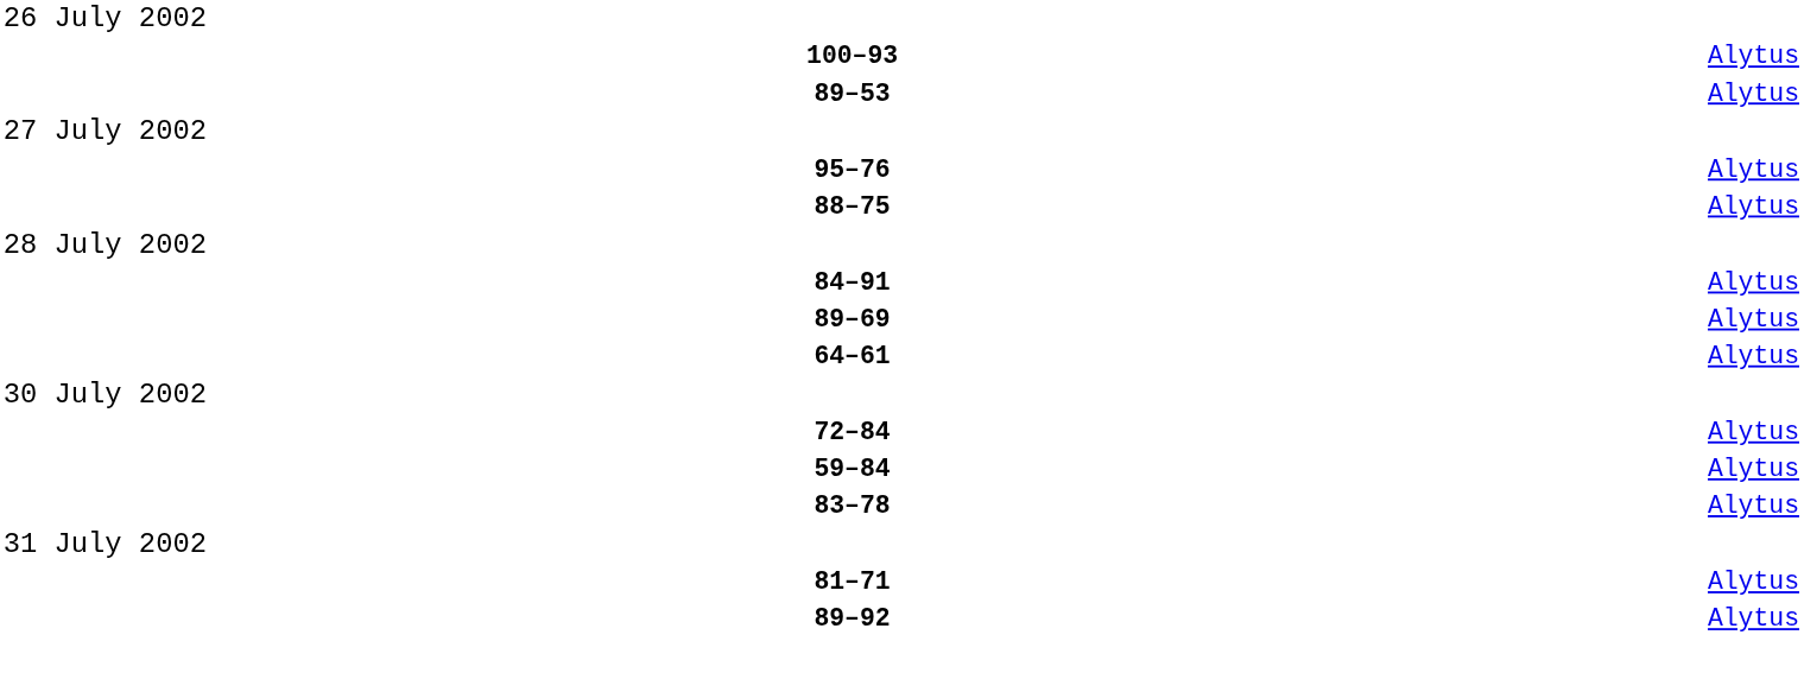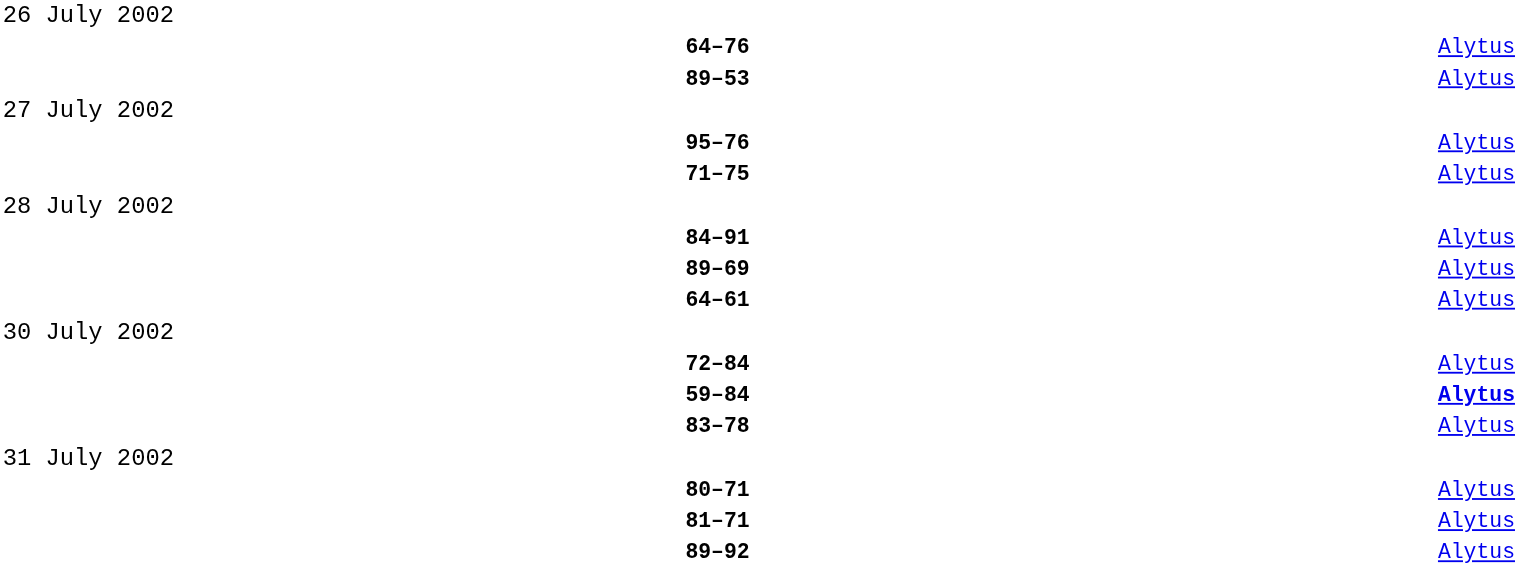 <table style="width:100%;" cellspacing="1">
 <tr>
 <th width=25%></th>
 <th width=3%></th>
 <th width=6%></th>
 <th width=3%></th>
 <th width=25%></th>
 </tr>
 <tr>
 <td>26 July 2002</td>
 </tr>
 <tr style=font-size:90%>
 <td align=right><strong></strong></td>
 <td></td>
-<td align=center><strong>100–93</strong></td>
+<td align=center><strong>64–76</strong></td>
 <td></td>
 <td><strong></strong></td>
 <td><a href='#'>Alytus</a></td>
 </tr>
 <tr style=font-size:90%>
 <td align=right><strong></strong></td>
 <td></td>
 <td align=center><strong>89–53</strong></td>
 <td></td>
 <td><strong></strong></td>
 <td><a href='#'>Alytus</a></td>
 </tr>
 <tr>
 <td>27 July 2002</td>
 </tr>
 <tr style=font-size:90%>
 <td align=right><strong></strong></td>
 <td></td>
 <td align=center><strong>95–76</strong></td>
 <td></td>
 <td><strong></strong></td>
 <td><a href='#'>Alytus</a></td>
 </tr>
 <tr style=font-size:90%>
 <td align=right><strong></strong></td>
 <td></td>
-<td align=center><strong>88–75</strong></td>
+<td align=center><strong>71–75</strong></td>
 <td></td>
 <td><strong></strong></td>
 <td><a href='#'>Alytus</a></td>
 </tr>
 <tr>
 <td>28 July 2002</td>
 </tr>
 <tr style=font-size:90%>
 <td align=right><strong></strong></td>
 <td></td>
 <td align=center><strong>84–91</strong></td>
 <td></td>
 <td><strong></strong></td>
 <td><a href='#'>Alytus</a></td>
 </tr>
 <tr style=font-size:90%>
 <td align=right><strong></strong></td>
 <td></td>
 <td align=center><strong>89–69</strong></td>
 <td></td>
 <td><strong></strong></td>
 <td><a href='#'>Alytus</a></td>
 </tr>
 <tr style=font-size:90%>
 <td align=right><strong></strong></td>
 <td></td>
 <td align=center><strong>64–61</strong></td>
 <td></td>
 <td><strong></strong></td>
 <td><a href='#'>Alytus</a></td>
 </tr>
 <tr>
 <td>30 July 2002</td>
 </tr>
 <tr style=font-size:90%>
 <td align=right><strong></strong></td>
 <td></td>
 <td align=center><strong>72–84</strong></td>
 <td></td>
 <td><strong></strong></td>
 <td><a href='#'>Alytus</a></td>
 </tr>
 <tr style=font-size:90%>
 <td align=right><strong></strong></td>
 <td></td>
 <td align=center><strong>59–84</strong></td>
 <td></td>
 <td><strong></strong></td>
-<td><a href='#'>Alytus</a></td>
+<td><strong><a href='#'>Alytus</a></strong></td>
 </tr>
 <tr style=font-size:90%>
 <td align=right><strong></strong></td>
 <td></td>
 <td align=center><strong>83–78</strong></td>
 <td></td>
 <td><strong></strong></td>
 <td><a href='#'>Alytus</a></td>
 </tr>
 <tr>
 <td>31 July 2002</td>
+</tr>
+<tr style=font-size:90%>
+<td align=right><strong></strong></td>
+<td></td>
+<td align=center><strong>80–71</strong></td>
+<td></td>
+<td><strong></strong></td>
+<td><a href='#'>Alytus</a></td>
 </tr>
 <tr style=font-size:90%>
 <td align=right><strong></strong></td>
 <td></td>
 <td align=center><strong>81–71</strong></td>
 <td></td>
 <td><strong></strong></td>
 <td><a href='#'>Alytus</a></td>
 </tr>
 <tr style=font-size:90%>
 <td align=right><strong></strong></td>
 <td></td>
 <td align=center><strong>89–92</strong></td>
 <td></td>
 <td><strong></strong></td>
 <td><a href='#'>Alytus</a></td>
 </tr>
 </table>
